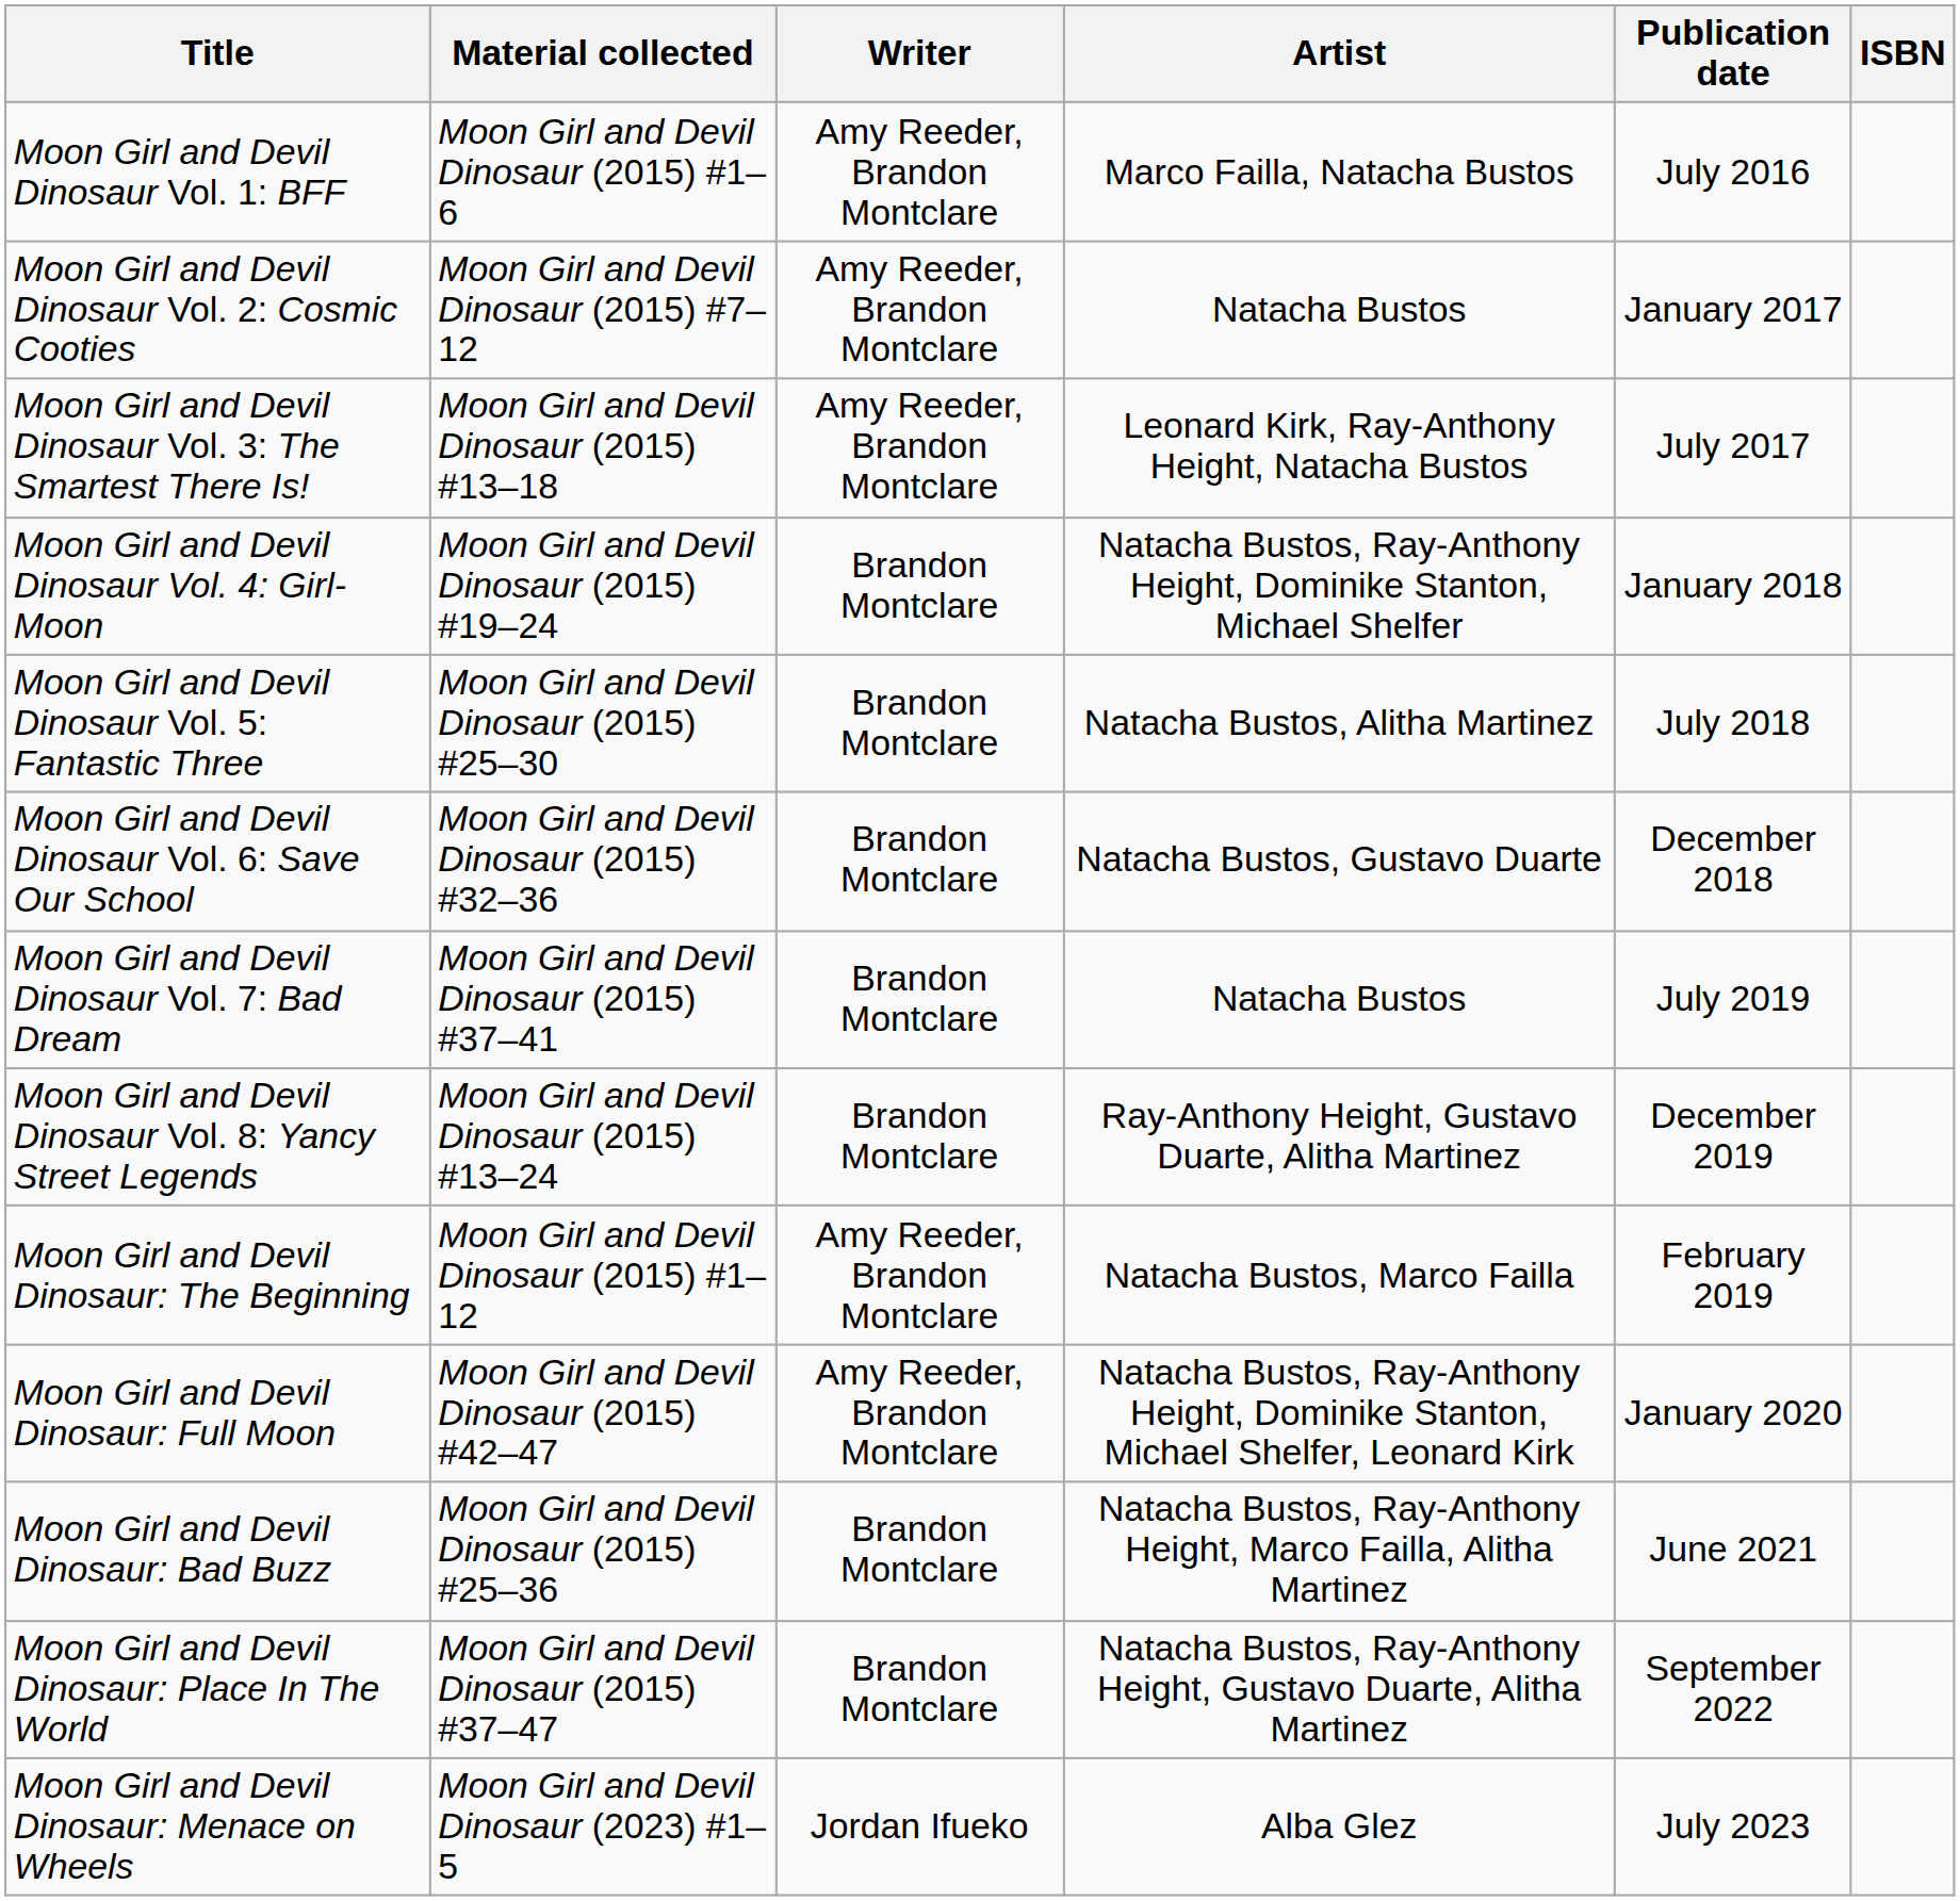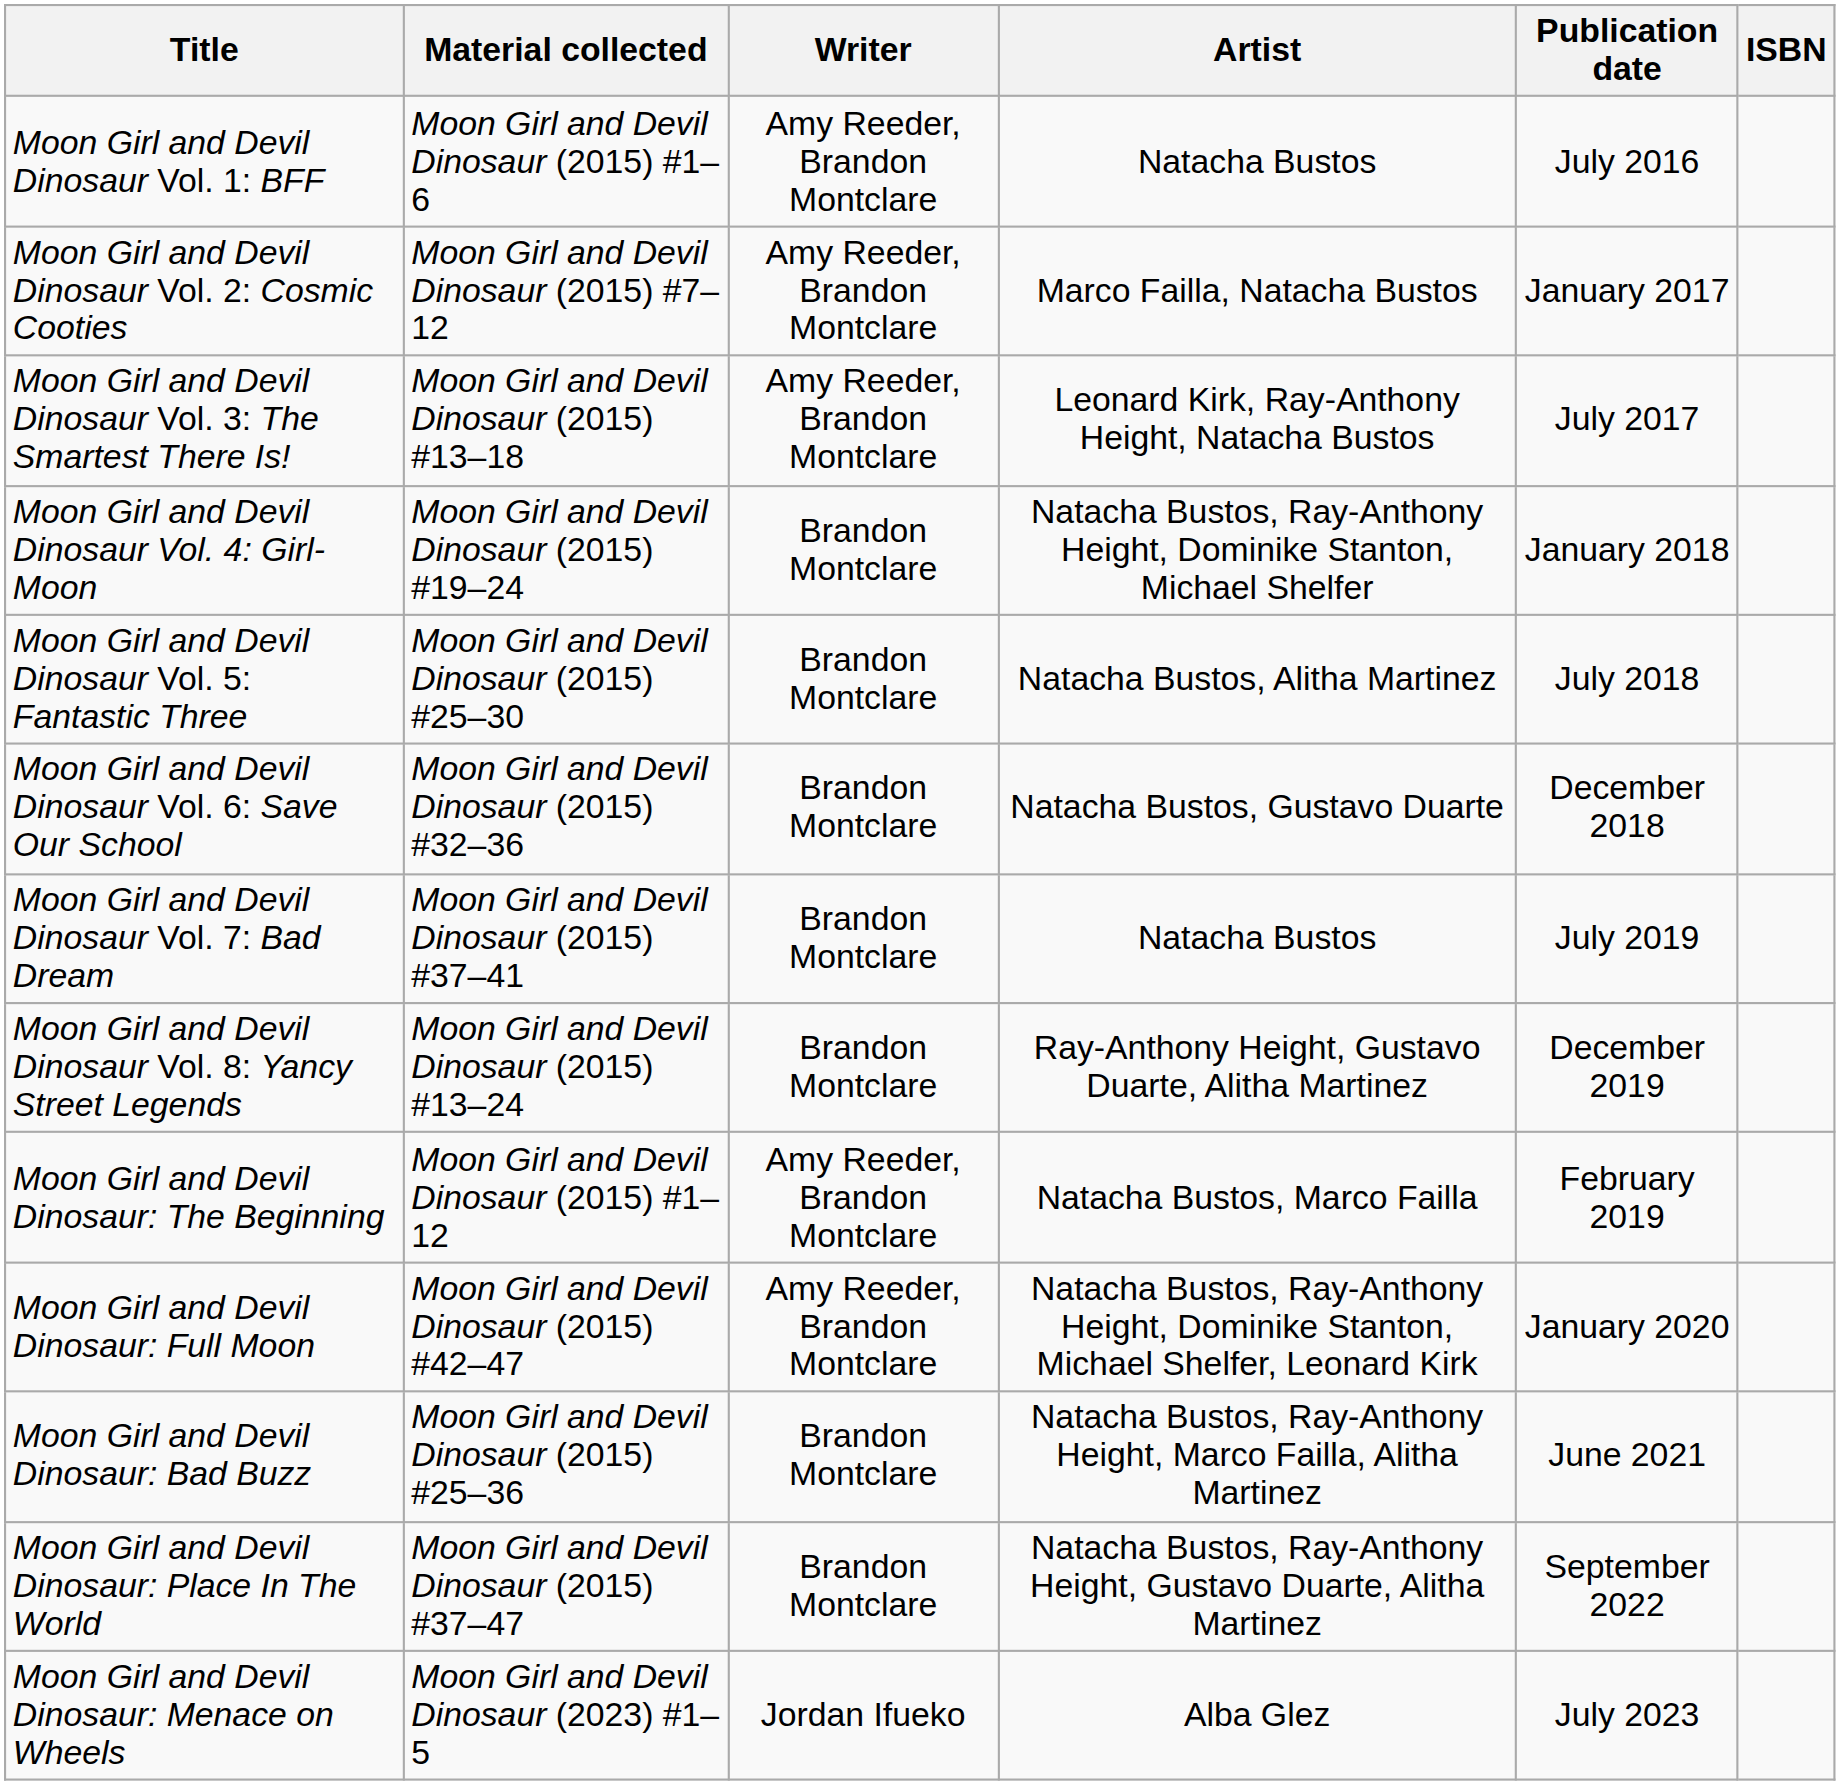 <table class="wikitable">
 <tr>
 <th>Title</th>
 <th>Material collected</th>
 <th>Writer</th>
 <th>Artist</th>
 <th>Publication date</th>
 <th>ISBN</th>
 </tr>
 <tr>
 <td><em>Moon Girl and Devil Dinosaur</em> Vol. 1: <em>BFF</em></td>
 <td><em>Moon Girl and Devil Dinosaur</em> (2015) #1–6</td>
 <td align="center">Amy Reeder, Brandon Montclare</td>
-<td align="center">Marco Failla, Natacha Bustos</td>
+<td align="center">Natacha Bustos</td>
 <td align="center">July 2016</td>
 <td></td>
 </tr>
 <tr>
 <td><em>Moon Girl and Devil Dinosaur</em> Vol. 2: <em>Cosmic Cooties</em></td>
 <td><em>Moon Girl and Devil Dinosaur</em> (2015) #7–12</td>
 <td align="center">Amy Reeder, Brandon Montclare</td>
-<td align="center">Natacha Bustos</td>
+<td align="center">Marco Failla, Natacha Bustos</td>
 <td align="center">January 2017</td>
 <td></td>
 </tr>
 <tr>
 <td><em>Moon Girl and Devil Dinosaur</em> Vol. 3: <em>The Smartest There Is!</em></td>
 <td><em>Moon Girl and Devil Dinosaur</em> (2015) #13–18</td>
 <td align="center">Amy Reeder, Brandon Montclare</td>
 <td align="center">Leonard Kirk, Ray-Anthony Height, Natacha Bustos</td>
 <td align="center">July 2017</td>
 <td></td>
 </tr>
 <tr>
 <td><em>Moon Girl and Devil Dinosaur Vol. 4: Girl-Moon</em></td>
 <td><em>Moon Girl and Devil Dinosaur</em> (2015) #19–24</td>
 <td align="center">Brandon Montclare</td>
 <td align="center">Natacha Bustos, Ray-Anthony Height, Dominike Stanton, Michael Shelfer</td>
 <td align="center">January 2018</td>
 <td></td>
 </tr>
 <tr>
 <td><em>Moon Girl and Devil Dinosaur</em> Vol. 5: <em>Fantastic Three</em></td>
 <td><em>Moon Girl and Devil Dinosaur</em> (2015) #25–30</td>
 <td align="center">Brandon Montclare</td>
 <td align="center">Natacha Bustos, Alitha Martinez</td>
 <td align="center">July 2018</td>
 <td></td>
 </tr>
 <tr>
 <td><em>Moon Girl and Devil Dinosaur</em> Vol. 6: <em>Save Our School</em></td>
 <td><em>Moon Girl and Devil Dinosaur</em> (2015) #32–36</td>
 <td align="center">Brandon Montclare</td>
 <td align="center">Natacha Bustos, Gustavo Duarte</td>
 <td align="center">December 2018</td>
 <td></td>
 </tr>
 <tr>
 <td><em>Moon Girl and Devil Dinosaur</em> Vol. 7: <em>Bad Dream</em></td>
 <td><em>Moon Girl and Devil Dinosaur</em> (2015) #37–41</td>
 <td align="center">Brandon Montclare</td>
 <td align="center">Natacha Bustos</td>
 <td align="center">July 2019</td>
 <td></td>
 </tr>
 <tr>
 <td><em>Moon Girl and Devil Dinosaur</em> Vol. 8: <em>Yancy Street Legends</em></td>
 <td><em>Moon Girl and Devil Dinosaur</em> (2015) #13–24</td>
 <td align="center">Brandon Montclare</td>
 <td align="center">Ray-Anthony Height, Gustavo Duarte, Alitha Martinez</td>
 <td align="center">December 2019</td>
 <td></td>
 </tr>
 <tr>
 <td><em>Moon Girl and Devil Dinosaur: The Beginning</em></td>
 <td><em>Moon Girl and Devil Dinosaur</em> (2015) #1–12</td>
 <td align="center">Amy Reeder, Brandon Montclare</td>
 <td align="center">Natacha Bustos, Marco Failla</td>
 <td align="center">February 2019</td>
 <td></td>
 </tr>
 <tr>
 <td><em>Moon Girl and Devil Dinosaur: Full Moon</em></td>
 <td><em>Moon Girl and Devil Dinosaur</em> (2015) #42–47</td>
 <td align="center">Amy Reeder, Brandon Montclare</td>
 <td align="center">Natacha Bustos, Ray-Anthony Height, Dominike Stanton, Michael Shelfer, Leonard Kirk</td>
 <td align="center">January 2020</td>
 <td></td>
 </tr>
 <tr>
 <td><em>Moon Girl and Devil Dinosaur: Bad Buzz</em></td>
 <td><em>Moon Girl and Devil Dinosaur</em> (2015) #25–36</td>
 <td align="center">Brandon Montclare</td>
 <td align="center">Natacha Bustos, Ray-Anthony Height, Marco Failla, Alitha Martinez</td>
 <td align="center">June 2021</td>
 <td></td>
 </tr>
 <tr>
 <td><em>Moon Girl and Devil Dinosaur: Place In The World</em></td>
 <td><em>Moon Girl and Devil Dinosaur</em> (2015) #37–47</td>
 <td align="center">Brandon Montclare</td>
 <td align="center">Natacha Bustos, Ray-Anthony Height, Gustavo Duarte, Alitha Martinez</td>
 <td align="center">September 2022</td>
 <td></td>
 </tr>
 <tr>
 <td><em>Moon Girl and Devil Dinosaur: Menace on Wheels</em></td>
 <td><em>Moon Girl and Devil Dinosaur</em> (2023) #1–5</td>
 <td align="center">Jordan Ifueko</td>
 <td align="center">Alba Glez</td>
 <td align="center">July 2023</td>
 <td></td>
 </tr>
 </table>
